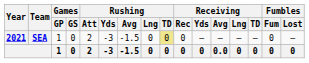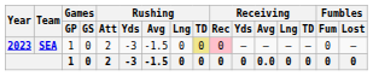 <table class="wikitable" style="text-align:center;">
 <tr>
 <th rowspan="2">Year</th>
 <th rowspan="2">Team</th>
 <th colspan="2">Games</th>
 <th colspan="5">Rushing</th>
 <th colspan="5">Receiving</th>
 <th colspan="2">Fumbles</th>
 </tr>
 <tr>
 <th>GP</th>
 <th>GS</th>
 <th>Att</th>
 <th>Yds</th>
 <th>Avg</th>
 <th>Lng</th>
 <th>TD</th>
 <th>Rec</th>
 <th>Yds</th>
 <th>Avg</th>
 <th>Lng</th>
 <th>TD</th>
 <th>Fum</th>
 <th>Lost</th>
 </tr>
 <tr>
-<th><a href='#'>2021</a></th>
+<th><a href='#'>2023</a></th>
 <th><a href='#'>SEA</a></th>
 <td>1</td>
 <td>0</td>
 <td>2</td>
 <td>-3</td>
 <td>-1.5</td>
 <td>0</td>
 <td style="background: khaki;">0</td>
-<td>0</td>
+<td style="background: pink;">0</td>
 <td>–</td>
 <td>–</td>
 <td>–</td>
 <td>–</td>
 <td>0</td>
 <td>–</td>
 </tr>
 <tr>
 <th colspan="2"></th>
 <th>1</th>
 <th>0</th>
 <th>2</th>
 <th>-3</th>
 <th>-1.5</th>
 <th>0</th>
 <th>0</th>
 <th>0</th>
 <th>0</th>
 <th>0.0</th>
 <th>0</th>
 <th>0</th>
 <th>0</th>
 <th>0</th>
 </tr>
 </table>
